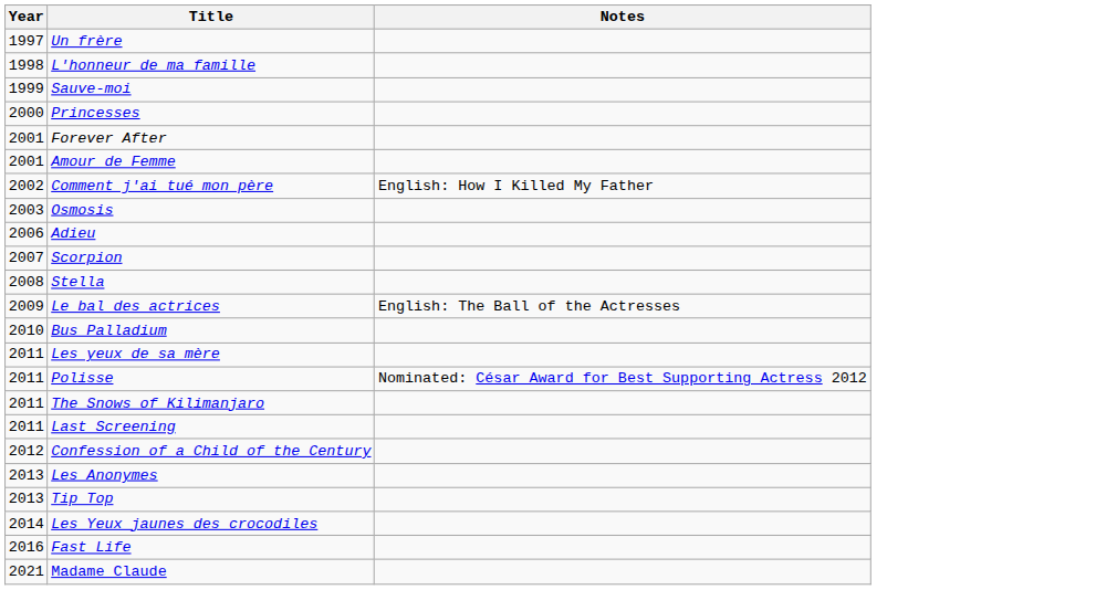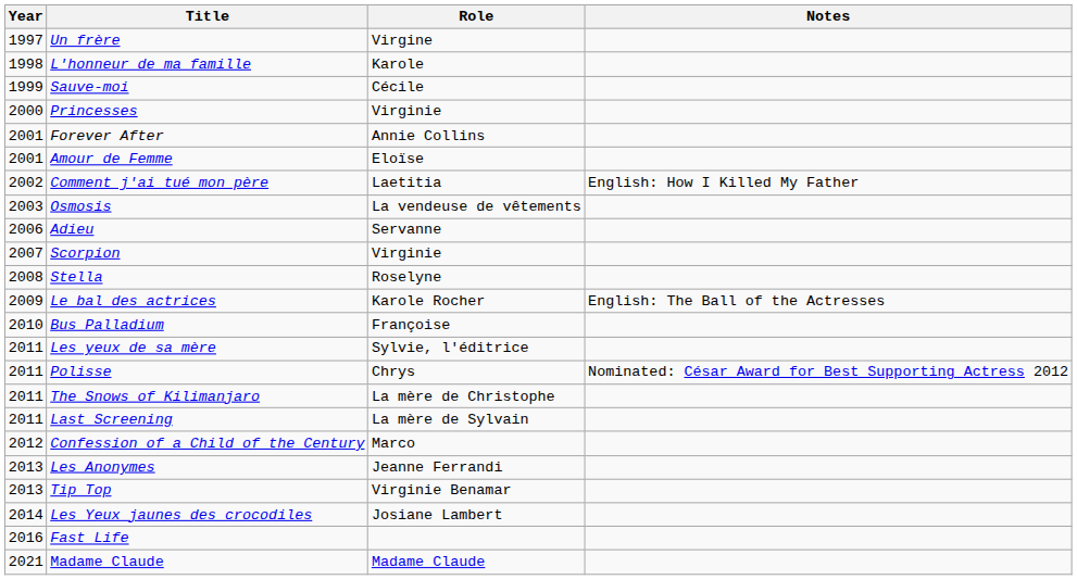 <table class="wikitable">
 <tr>
 <th>Year</th>
 <th>Title</th>
+<th>Role</th>
 <th>Notes</th>
 </tr>
 <tr>
 <td>1997</td>
 <td><em><a href='#'>Un frère</a></em></td>
+<td>Virgine</td>
 <td></td>
 </tr>
 <tr>
 <td>1998</td>
 <td><em><a href='#'>L'honneur de ma famille</a></em></td>
+<td>Karole</td>
 <td></td>
 </tr>
 <tr>
 <td>1999</td>
 <td><em><a href='#'>Sauve-moi</a></em></td>
+<td>Cécile</td>
 <td></td>
 </tr>
 <tr>
 <td>2000</td>
 <td><em><a href='#'>Princesses</a></em></td>
+<td>Virginie</td>
 <td></td>
 </tr>
 <tr>
 <td>2001</td>
 <td><em>Forever After</em></td>
+<td>Annie Collins</td>
 <td></td>
 </tr>
 <tr>
 <td>2001</td>
 <td><em><a href='#'>Amour de Femme</a></em></td>
+<td>Eloïse</td>
 <td></td>
 </tr>
 <tr>
 <td>2002</td>
 <td><em><a href='#'>Comment j'ai tué mon père</a></em></td>
+<td>Laetitia</td>
 <td>English: How I Killed My Father</td>
 </tr>
 <tr>
 <td>2003</td>
 <td><em><a href='#'>Osmosis</a></em></td>
+<td>La vendeuse de vêtements</td>
 <td></td>
 </tr>
 <tr>
 <td>2006</td>
 <td><em><a href='#'>Adieu</a></em></td>
+<td>Servanne</td>
 <td></td>
 </tr>
 <tr>
 <td>2007</td>
 <td><em><a href='#'>Scorpion</a></em></td>
+<td>Virginie</td>
 <td></td>
 </tr>
 <tr>
 <td>2008</td>
 <td><em><a href='#'>Stella</a></em></td>
+<td>Roselyne</td>
 <td></td>
 </tr>
 <tr>
 <td>2009</td>
 <td><em><a href='#'>Le bal des actrices</a></em></td>
+<td>Karole Rocher</td>
 <td>English: The Ball of the Actresses</td>
 </tr>
 <tr>
 <td>2010</td>
 <td><em><a href='#'>Bus Palladium</a></em></td>
+<td>Françoise</td>
 <td></td>
 </tr>
 <tr>
 <td>2011</td>
 <td><em><a href='#'>Les yeux de sa mère</a></em></td>
+<td>Sylvie, l'éditrice</td>
 <td></td>
 </tr>
 <tr>
 <td>2011</td>
 <td><em><a href='#'>Polisse</a></em></td>
+<td>Chrys</td>
 <td>Nominated: <a href='#'>César Award for Best Supporting Actress</a> 2012</td>
 </tr>
 <tr>
 <td>2011</td>
 <td><em><a href='#'>The Snows of Kilimanjaro</a></em></td>
+<td>La mère de Christophe</td>
 <td></td>
 </tr>
 <tr>
 <td>2011</td>
 <td><em><a href='#'>Last Screening</a></em></td>
+<td>La mère de Sylvain</td>
 <td></td>
 </tr>
 <tr>
 <td>2012</td>
 <td><em><a href='#'>Confession of a Child of the Century</a></em></td>
+<td>Marco</td>
 <td></td>
 </tr>
 <tr>
 <td>2013</td>
 <td><em><a href='#'>Les Anonymes</a></em></td>
+<td>Jeanne Ferrandi</td>
 <td></td>
 </tr>
 <tr>
 <td>2013</td>
 <td><em><a href='#'>Tip Top</a></em></td>
+<td>Virginie Benamar</td>
 <td></td>
 </tr>
 <tr>
 <td>2014</td>
 <td><em><a href='#'>Les Yeux jaunes des crocodiles</a></em></td>
+<td>Josiane Lambert</td>
 <td></td>
 </tr>
 <tr>
 <td>2016</td>
 <td><em><a href='#'>Fast Life</a></em></td>
 <td></td>
+<td></td>
 </tr>
 <tr>
 <td>2021</td>
 <td><a href='#'>Madame Claude</a></td>
+<td><a href='#'>Madame Claude</a></td>
 <td></td>
 </tr>
 </table>
